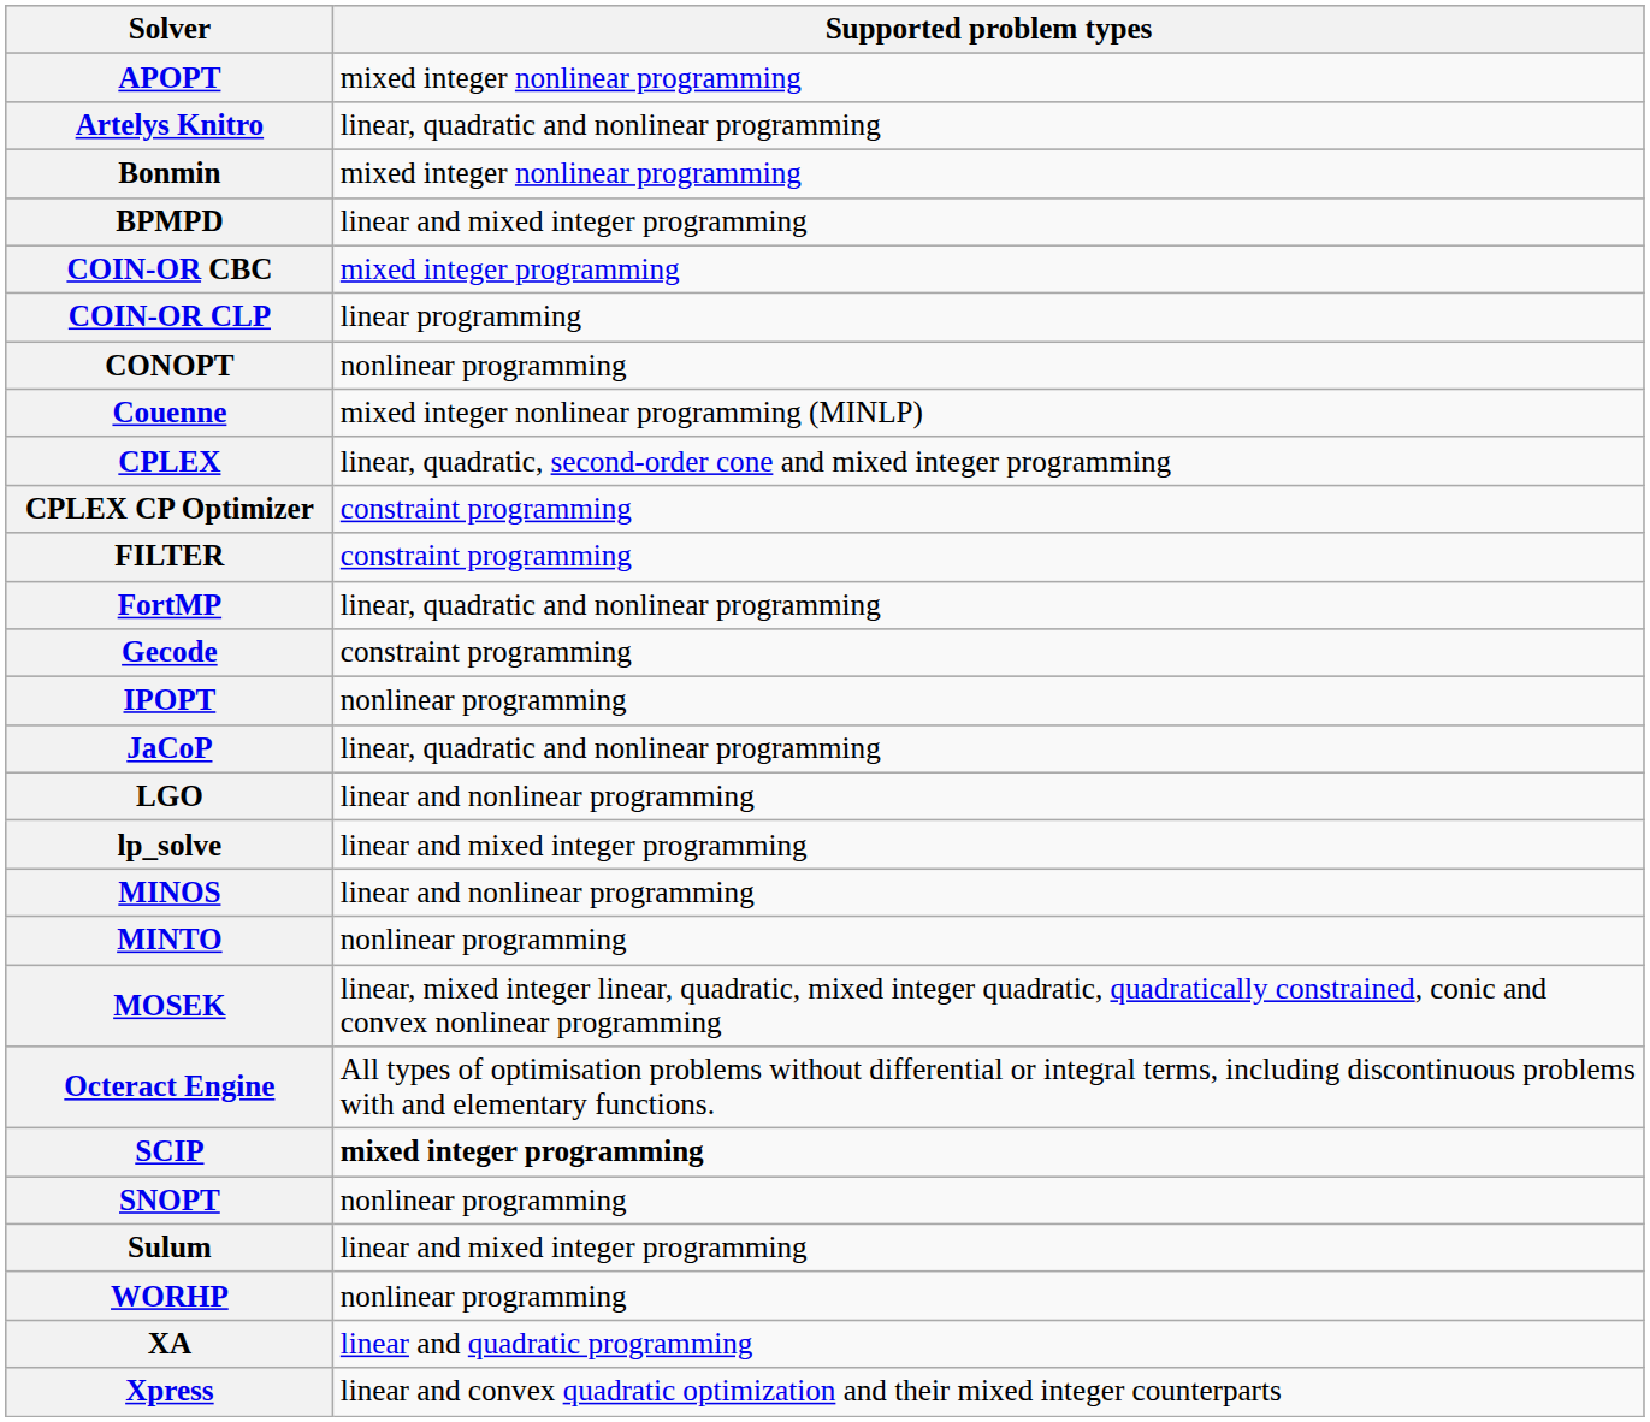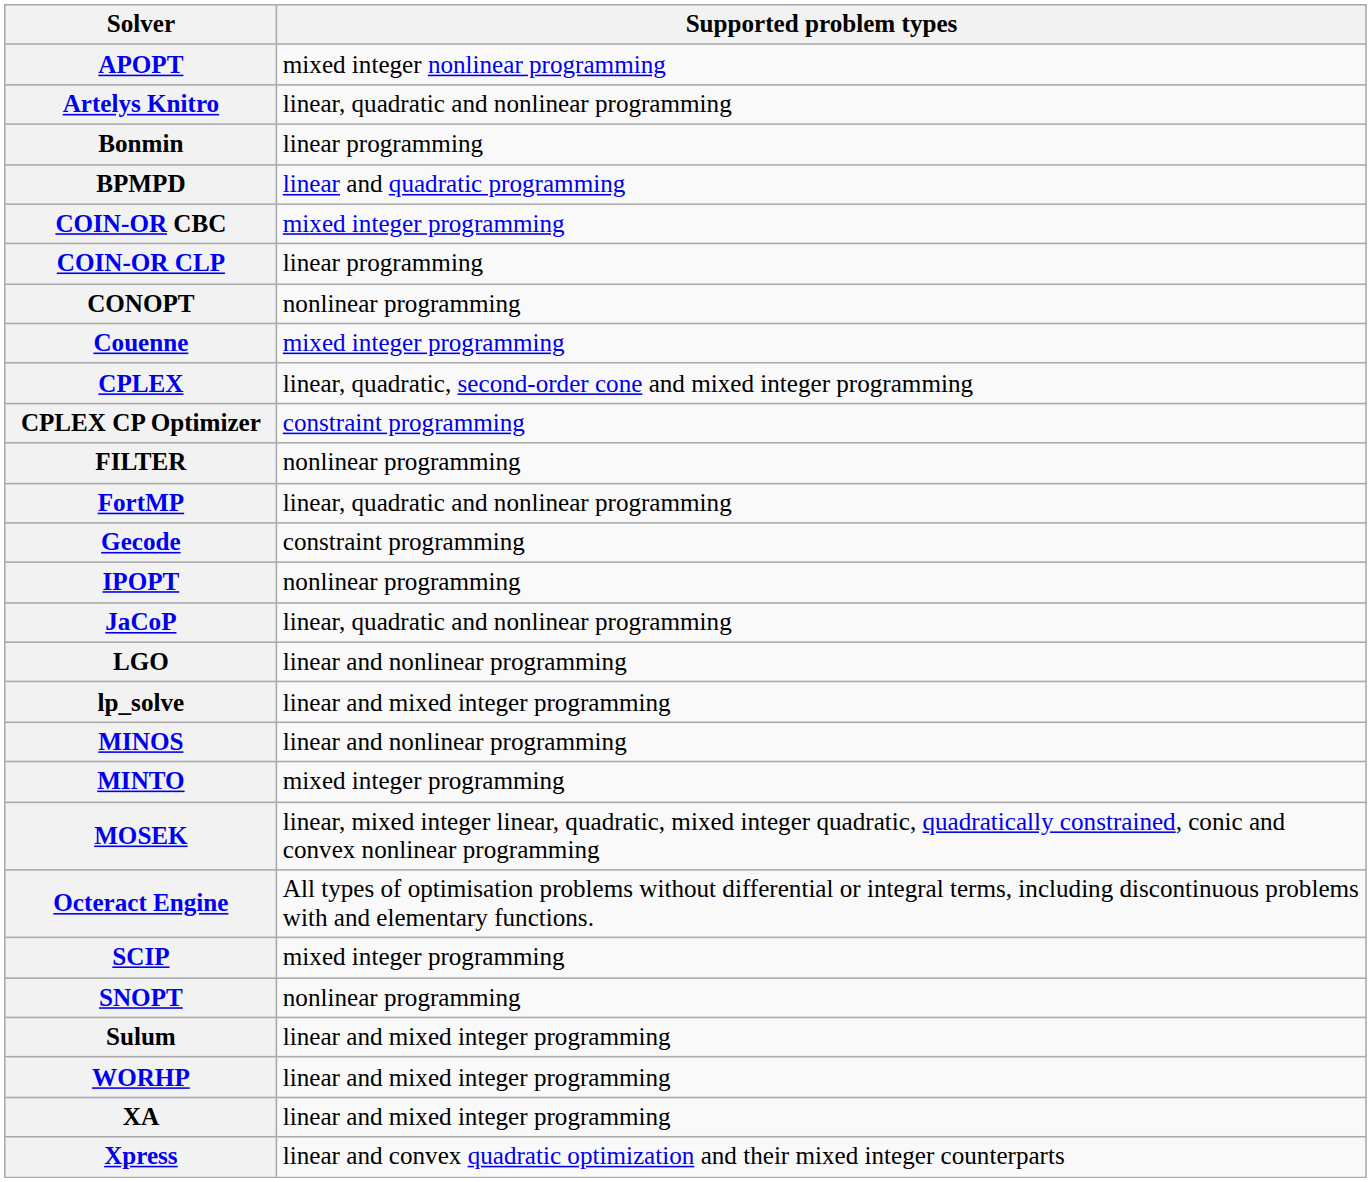 <table class="wikitable sortable">
 <tr>
 <th width=20%>Solver</th>
 <th width=80%>Supported problem types</th>
 </tr>
 <tr>
 <th><a href='#'>APOPT</a></th>
 <td>mixed integer <a href='#'>nonlinear programming</a></td>
 </tr>
 <tr>
 <th><a href='#'>Artelys Knitro</a></th>
 <td>linear, quadratic and nonlinear programming</td>
 </tr>
 <tr>
 <th>Bonmin</th>
-<td>mixed integer <a href='#'>nonlinear programming</a></td>
+<td>linear programming</td>
 </tr>
 <tr>
 <th>BPMPD</th>
-<td>linear and mixed integer programming</td>
+<td><a href='#'>linear</a> and <a href='#'>quadratic programming</a></td>
 </tr>
 <tr>
 <th><a href='#'>COIN-OR</a> CBC</th>
 <td><a href='#'>mixed integer programming</a></td>
 </tr>
 <tr>
 <th><a href='#'>COIN-OR CLP</a></th>
 <td>linear programming</td>
 </tr>
 <tr>
 <th>CONOPT</th>
 <td>nonlinear programming</td>
 </tr>
 <tr>
 <th><a href='#'>Couenne</a></th>
-<td>mixed integer nonlinear programming (MINLP)</td>
+<td><a href='#'>mixed integer programming</a></td>
 </tr>
 <tr>
 <th><a href='#'>CPLEX</a></th>
 <td>linear, quadratic, <a href='#'>second-order cone</a> and mixed integer programming</td>
 </tr>
 <tr>
 <th>CPLEX CP Optimizer</th>
 <td><a href='#'>constraint programming</a></td>
 </tr>
 <tr>
 <th>FILTER</th>
-<td><a href='#'>constraint programming</a></td>
+<td>nonlinear programming</td>
 </tr>
 <tr>
 <th><a href='#'>FortMP</a></th>
 <td>linear, quadratic and nonlinear programming</td>
 </tr>
 <tr>
 <th><a href='#'>Gecode</a></th>
 <td>constraint programming</td>
 </tr>
 <tr>
 <th><a href='#'>IPOPT</a></th>
 <td>nonlinear programming</td>
 </tr>
 <tr>
 <th><a href='#'>JaCoP</a></th>
 <td>linear, quadratic and nonlinear programming</td>
 </tr>
 <tr>
 <th>LGO</th>
 <td>linear and nonlinear programming</td>
 </tr>
 <tr>
 <th>lp_solve</th>
 <td>linear and mixed integer programming</td>
 </tr>
 <tr>
 <th><a href='#'>MINOS</a></th>
 <td>linear and nonlinear programming</td>
 </tr>
 <tr>
 <th><a href='#'>MINTO</a></th>
-<td>nonlinear programming</td>
+<td>mixed integer programming</td>
 </tr>
 <tr>
 <th><a href='#'>MOSEK</a></th>
 <td>linear, mixed integer linear, quadratic, mixed integer quadratic, <a href='#'>quadratically constrained</a>, conic and convex nonlinear programming</td>
 </tr>
 <tr>
 <th><a href='#'>Octeract Engine</a></th>
 <td>All types of optimisation problems without differential or integral terms, including discontinuous problems with  and  elementary functions.</td>
 </tr>
 <tr>
 <th><a href='#'>SCIP</a></th>
-<td><strong>mixed integer programming</strong></td>
+<td>mixed integer programming</td>
 </tr>
 <tr>
 <th><a href='#'>SNOPT</a></th>
 <td>nonlinear programming</td>
 </tr>
 <tr>
 <th>Sulum</th>
 <td>linear and mixed integer programming</td>
 </tr>
 <tr>
 <th><a href='#'>WORHP</a></th>
-<td>nonlinear programming</td>
+<td>linear and mixed integer programming</td>
 </tr>
 <tr>
 <th>XA</th>
-<td><a href='#'>linear</a> and <a href='#'>quadratic programming</a></td>
+<td>linear and mixed integer programming</td>
 </tr>
 <tr>
 <th><a href='#'>Xpress</a></th>
 <td>linear and convex <a href='#'>quadratic optimization</a> and their mixed integer counterparts</td>
 </tr>
 </table>
